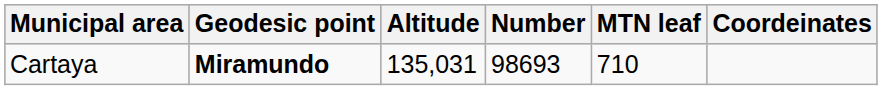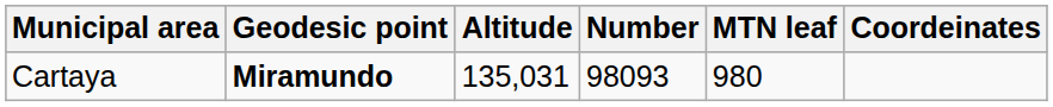 <table class="wikitable" align="center" style="margin:1em auto;">
 <tr style="background:#efefef;">
 <th>Municipal area</th>
 <th>Geodesic point</th>
 <th>Altitude</th>
 <th>Number</th>
 <th>MTN leaf</th>
 <th>Coordeinates</th>
 </tr>
 <tr>
 <td>Cartaya</td>
 <td><strong>Miramundo</strong></td>
 <td>135,031</td>
-<td>98693</td>
-<td>710</td>
+<td>98093</td>
+<td>980</td>
 <td></td>
 </tr>
 </table>
